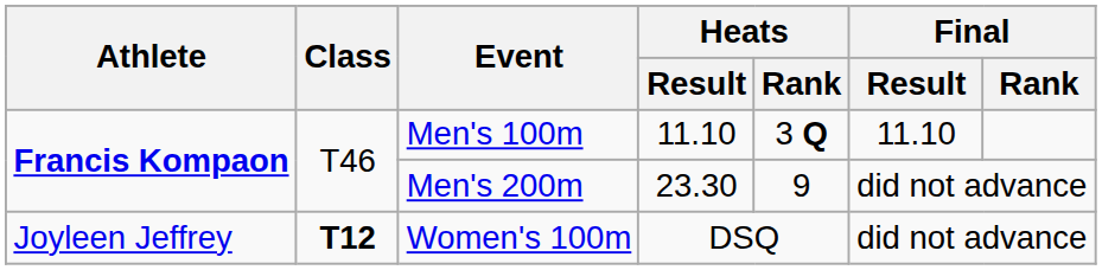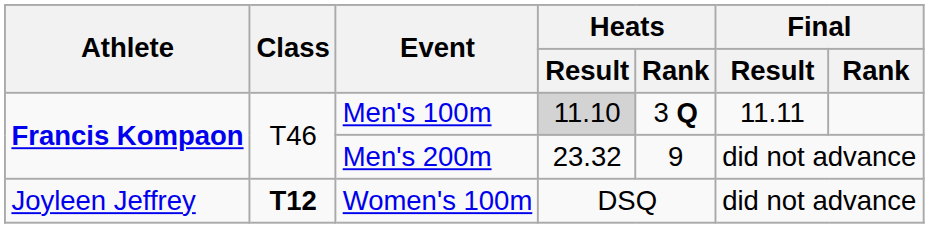 <table class=wikitable style="font-size:90%">
 <tr>
 <th rowspan="2">Athlete</th>
 <th rowspan="2">Class</th>
 <th rowspan="2">Event</th>
 <th colspan="2">Heats</th>
 <th colspan="2">Final</th>
 </tr>
 <tr>
 <th>Result</th>
 <th>Rank</th>
 <th>Result</th>
 <th>Rank</th>
 </tr>
 <tr>
 <td rowspan="2"><strong><a href='#'>Francis Kompaon</a></strong></td>
 <td rowspan="2" style="text-align:center;">T46</td>
 <td><a href='#'>Men's 100m</a></td>
-<td style="text-align:center;">11.10</td>
+<td style="background: lightgrey; text-align:center;">11.10</td>
 <td style="text-align:center;">3 <strong>Q</strong></td>
-<td style="text-align:center;">11.10</td>
+<td style="text-align:center;">11.11</td>
 <td style="text-align:center;"></td>
 </tr>
 <tr>
 <td><a href='#'>Men's 200m</a></td>
-<td style="text-align:center;">23.30</td>
+<td style="text-align:center;">23.32</td>
 <td style="text-align:center;">9</td>
 <td style="text-align:center;" colspan="2">did not advance</td>
 </tr>
 <tr>
 <td><a href='#'>Joyleen Jeffrey</a></td>
 <td style="text-align:center;"><strong>T12</strong></td>
 <td><a href='#'>Women's 100m</a></td>
 <td style="text-align:center;" colspan="2">DSQ</td>
 <td style="text-align:center;" colspan="2">did not advance</td>
 </tr>
 </table>
